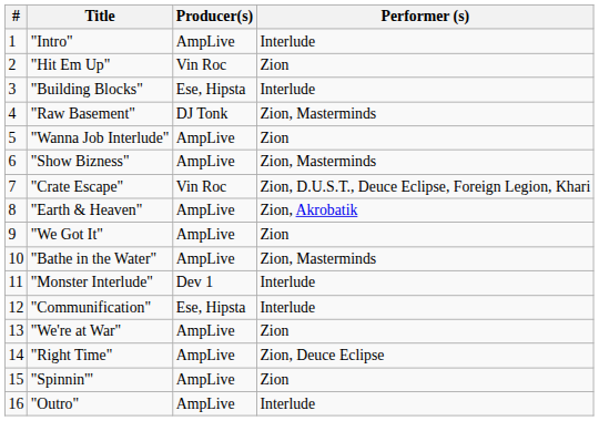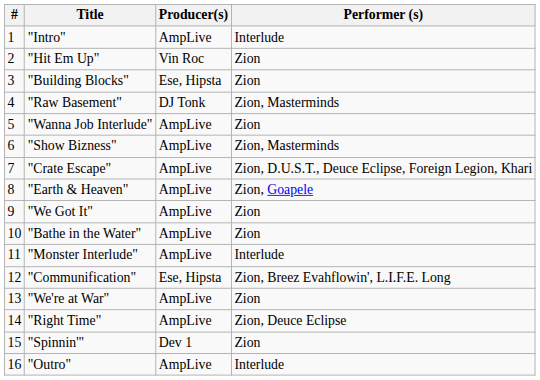 <table class="wikitable">
 <tr>
 <th>#</th>
 <th>Title</th>
 <th>Producer(s)</th>
 <th>Performer (s)</th>
 </tr>
 <tr>
 <td>1</td>
 <td>"Intro"</td>
 <td>AmpLive</td>
 <td>Interlude</td>
 </tr>
 <tr>
 <td>2</td>
 <td>"Hit Em Up"</td>
 <td>Vin Roc</td>
 <td>Zion</td>
 </tr>
 <tr>
 <td>3</td>
 <td>"Building Blocks"</td>
 <td>Ese, Hipsta</td>
-<td>Interlude</td>
+<td>Zion</td>
 </tr>
 <tr>
 <td>4</td>
 <td>"Raw Basement"</td>
 <td>DJ Tonk</td>
 <td>Zion, Masterminds</td>
 </tr>
 <tr>
 <td>5</td>
 <td>"Wanna Job Interlude"</td>
 <td>AmpLive</td>
 <td>Zion</td>
 </tr>
 <tr>
 <td>6</td>
 <td>"Show Bizness"</td>
 <td>AmpLive</td>
 <td>Zion, Masterminds</td>
 </tr>
 <tr>
 <td>7</td>
 <td>"Crate Escape"</td>
-<td>Vin Roc</td>
+<td>AmpLive</td>
 <td>Zion, D.U.S.T., Deuce Eclipse, Foreign Legion, Khari</td>
 </tr>
 <tr>
 <td>8</td>
 <td>"Earth & Heaven"</td>
 <td>AmpLive</td>
-<td>Zion, <a href='#'>Akrobatik</a></td>
+<td>Zion, <a href='#'>Goapele</a></td>
 </tr>
 <tr>
 <td>9</td>
 <td>"We Got It"</td>
 <td>AmpLive</td>
 <td>Zion</td>
 </tr>
 <tr>
 <td>10</td>
 <td>"Bathe in the Water"</td>
 <td>AmpLive</td>
-<td>Zion, Masterminds</td>
+<td>Zion</td>
 </tr>
 <tr>
 <td>11</td>
 <td>"Monster Interlude"</td>
-<td>Dev 1</td>
+<td>AmpLive</td>
 <td>Interlude</td>
 </tr>
 <tr>
 <td>12</td>
 <td>"Communification"</td>
 <td>Ese, Hipsta</td>
-<td>Interlude</td>
+<td>Zion, Breez Evahflowin', L.I.F.E. Long</td>
 </tr>
 <tr>
 <td>13</td>
 <td>"We're at War"</td>
 <td>AmpLive</td>
 <td>Zion</td>
 </tr>
 <tr>
 <td>14</td>
 <td>"Right Time"</td>
 <td>AmpLive</td>
 <td>Zion, Deuce Eclipse</td>
 </tr>
 <tr>
 <td>15</td>
 <td>"Spinnin'"</td>
-<td>AmpLive</td>
+<td>Dev 1</td>
 <td>Zion</td>
 </tr>
 <tr>
 <td>16</td>
 <td>"Outro"</td>
 <td>AmpLive</td>
 <td>Interlude</td>
 </tr>
 </table>
